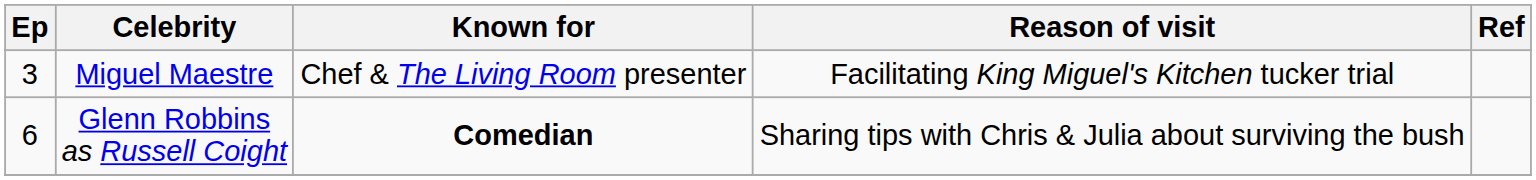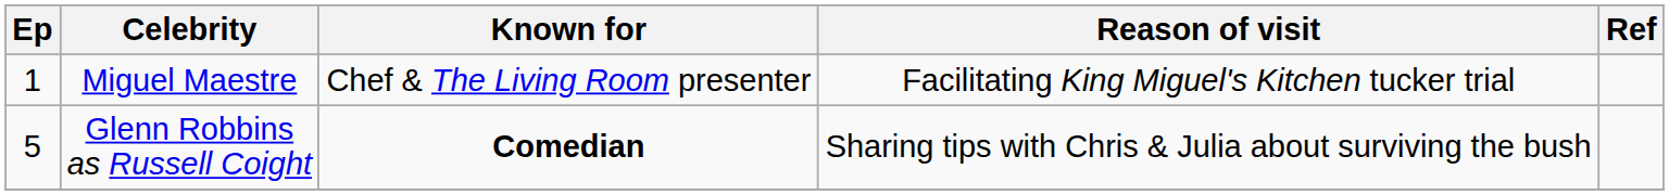 <table class="wikitable sortable" style="margin:auto; text-align:center;">
 <tr>
 <th scope="col">Ep</th>
 <th scope="col">Celebrity</th>
 <th scope="col">Known for</th>
 <th scope="col">Reason of visit</th>
 <th scope="col">Ref</th>
 </tr>
 <tr>
-<td>3</td>
+<td>1</td>
 <td><a href='#'>Miguel Maestre</a></td>
 <td>Chef & <em><a href='#'>The Living Room</a></em> presenter</td>
 <td>Facilitating <em>King Miguel's Kitchen</em> tucker trial</td>
 <td></td>
 </tr>
 <tr>
-<td>6</td>
+<td>5</td>
 <td><a href='#'>Glenn Robbins</a><br><em>as <a href='#'>Russell Coight</a></em></td>
 <td><strong>Comedian</strong></td>
 <td>Sharing tips with Chris & Julia about surviving the bush</td>
 <td></td>
 </tr>
 <tr>
 </tr>
 </table>
